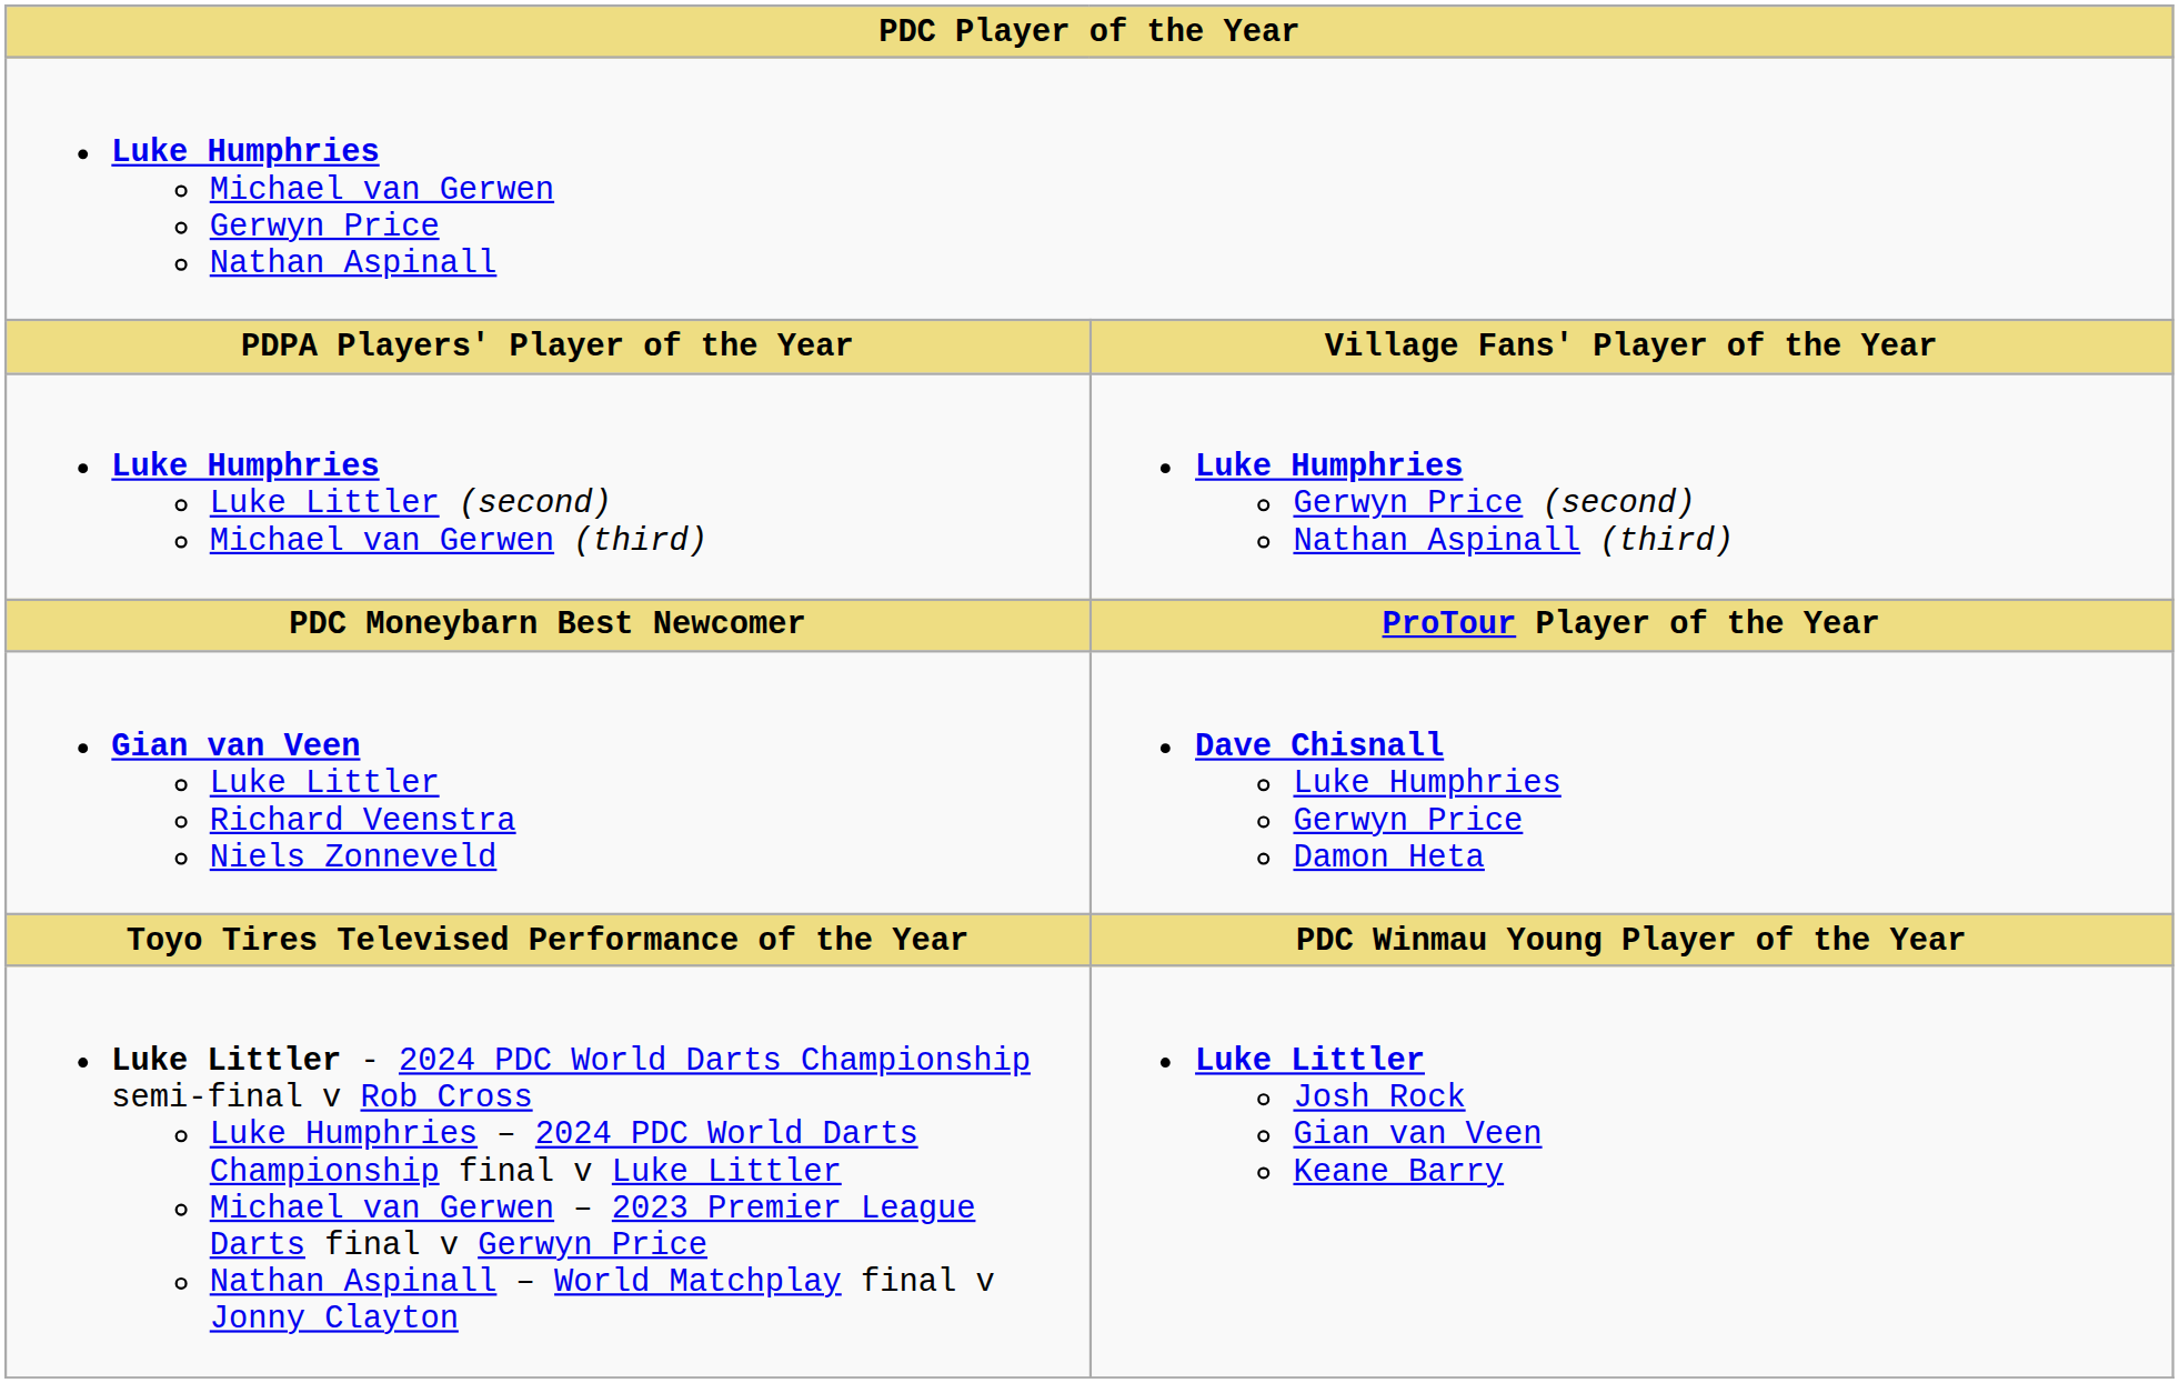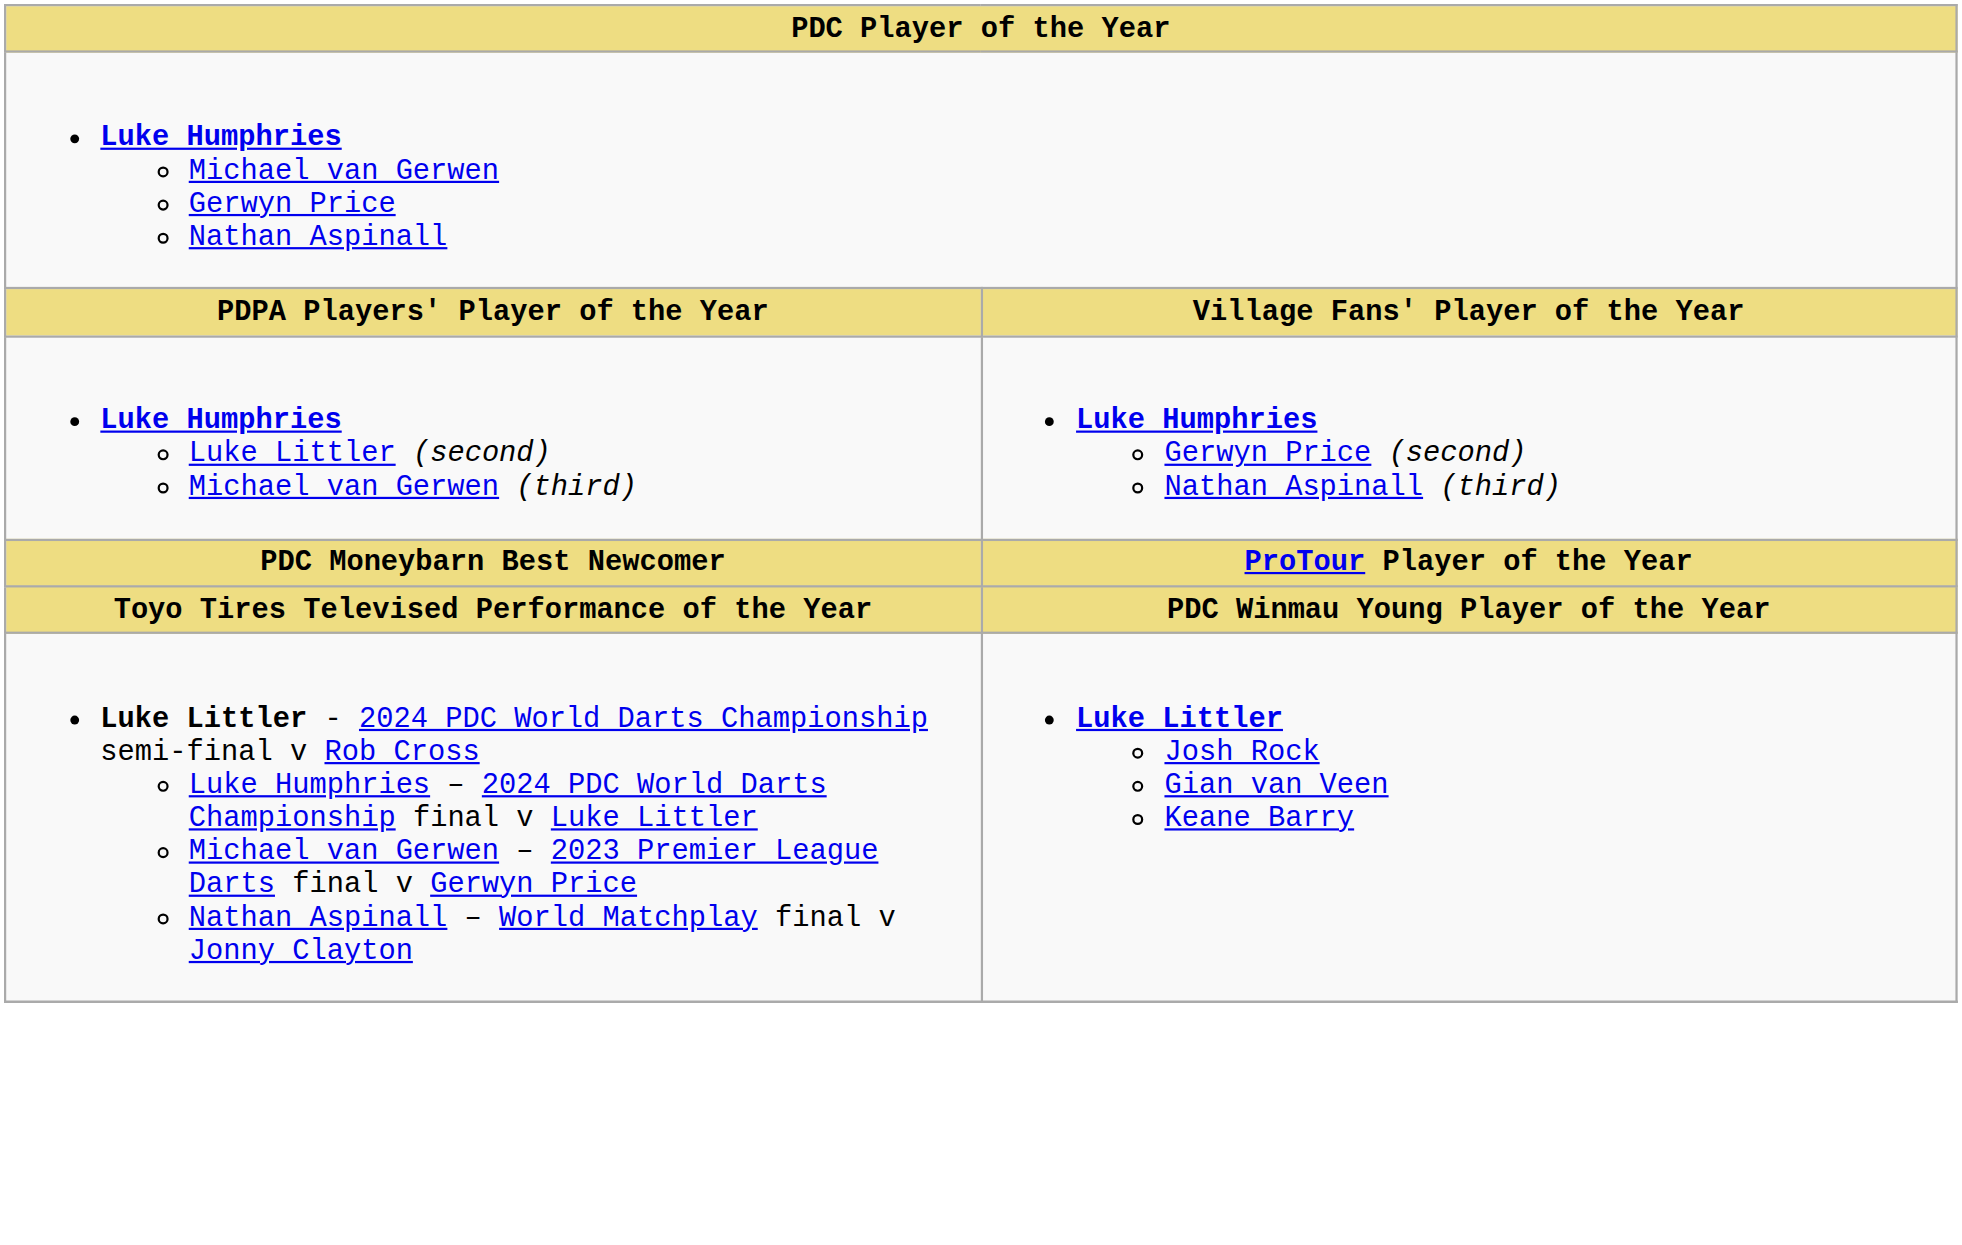 <table class="wikitable" style="width:100%">
 <tr>
 <th colspan=2 style="background:#EEDD82;">PDC Player of the Year</th>
 </tr>
 <tr>
 <td colspan=2 valign="top"><br><ul><li><strong><a href='#'>Luke Humphries</a></strong><ul><li><a href='#'>Michael van Gerwen</a></li><li><a href='#'>Gerwyn Price</a></li><li><a href='#'>Nathan Aspinall</a></li></ul></li></ul></td>
 </tr>
 <tr>
 <th style="background:#EEDD82; width:50%">PDPA Players' Player of the Year</th>
 <th style="background:#EEDD82; width:50%">Village Fans' Player of the Year</th>
 </tr>
 <tr>
 <td valign="top"><br><ul><li><strong><a href='#'>Luke Humphries</a></strong><ul><li><a href='#'>Luke Littler</a> <em>(second)</em></li><li><a href='#'>Michael van Gerwen</a> <em>(third)</em></li></ul></li></ul></td>
 <td valign="top"><br><ul><li><strong><a href='#'>Luke Humphries</a></strong><ul><li><a href='#'>Gerwyn Price</a> <em>(second)</em></li><li><a href='#'>Nathan Aspinall</a> <em>(third)</em></li></ul></li></ul></td>
 </tr>
 <tr>
 <th style="background:#EEDD82; width:50%">PDC Moneybarn Best Newcomer</th>
 <th style="background:#EEDD82; width:50%"><a href='#'>ProTour</a> Player of the Year</th>
 </tr>
 <tr>
-<td valign="top"><br><ul><li><strong><a href='#'>Gian van Veen</a></strong><ul><li><a href='#'>Luke Littler</a></li><li><a href='#'>Richard Veenstra</a></li><li><a href='#'>Niels Zonneveld</a></li></ul></li></ul></td>
-<td valign="top"><br><ul><li><strong><a href='#'>Dave Chisnall</a></strong><ul><li><a href='#'>Luke Humphries</a></li><li><a href='#'>Gerwyn Price</a></li><li><a href='#'>Damon Heta</a></li></ul></li></ul></td>
-</tr>
-<tr>
 <th style="background:#EEDD82; width:50%">Toyo Tires Televised Performance of the Year</th>
 <th style="background:#EEDD82; width:50%">PDC Winmau Young Player of the Year</th>
 </tr>
 <tr>
 <td valign="top"><br><ul><li><strong>Luke Littler</strong> - <a href='#'>2024 PDC World Darts Championship</a> semi-final v <a href='#'>Rob Cross</a><ul><li><a href='#'>Luke Humphries</a> – <a href='#'>2024 PDC World Darts Championship</a> final v <a href='#'>Luke Littler</a></li><li><a href='#'>Michael van Gerwen</a> – <a href='#'>2023 Premier League Darts</a> final v <a href='#'>Gerwyn Price</a></li><li><a href='#'>Nathan Aspinall</a> – <a href='#'>World Matchplay</a> final v <a href='#'>Jonny Clayton</a></li></ul></li></ul></td>
 <td valign="top"><br><ul><li><strong><a href='#'>Luke Littler</a></strong><ul><li><a href='#'>Josh Rock</a></li><li><a href='#'>Gian van Veen</a></li><li><a href='#'>Keane Barry</a></li></ul></li></ul></td>
 </tr>
 <tr>
 </tr>
 </table>
